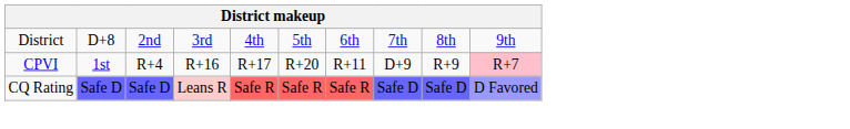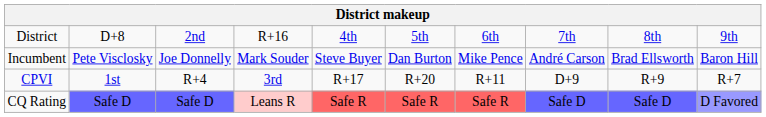 <table class="wikitable" align="center">
 <tr>
 <th colspan="10">District makeup</th>
 </tr>
 <tr align="center">
 <td>District</td>
 <td>D+8</td>
 <td><a href='#'>2nd</a></td>
-<td><a href='#'>3rd</a></td>
+<td>R+16</td>
 <td><a href='#'>4th</a></td>
 <td><a href='#'>5th</a></td>
 <td><a href='#'>6th</a></td>
 <td><a href='#'>7th</a></td>
 <td><a href='#'>8th</a></td>
 <td><a href='#'>9th</a></td>
 </tr>
 <tr align="center">
+<td>Incumbent</td>
+<td><a href='#'>Pete Visclosky</a></td>
+<td><a href='#'>Joe Donnelly</a></td>
+<td><a href='#'>Mark Souder</a></td>
+<td><a href='#'>Steve Buyer</a></td>
+<td><a href='#'>Dan Burton</a></td>
+<td><a href='#'>Mike Pence</a></td>
+<td><a href='#'>André Carson</a></td>
+<td><a href='#'>Brad Ellsworth</a></td>
+<td><a href='#'>Baron Hill</a></td>
+</tr>
+<tr align="center">
 <td><a href='#'>CPVI</a></td>
 <td><a href='#'>1st</a></td>
 <td>R+4</td>
-<td>R+16</td>
+<td><a href='#'>3rd</a></td>
 <td>R+17</td>
 <td>R+20</td>
 <td>R+11</td>
 <td>D+9</td>
 <td>R+9</td>
-<td style="background: pink;">R+7</td>
+<td>R+7</td>
 </tr>
 <tr align="center">
 <td>CQ Rating</td>
 <td style="background:#66F">Safe D</td>
 <td style="background:#66F">Safe D</td>
 <td style="background:#FCC">Leans R</td>
 <td style="background:#F66">Safe R</td>
 <td style="background:#F66">Safe R</td>
 <td style="background:#F66">Safe R</td>
 <td style="background:#66F">Safe D</td>
 <td style="background:#66F">Safe D</td>
 <td style="background:#99F">D Favored</td>
 </tr>
 </table>
